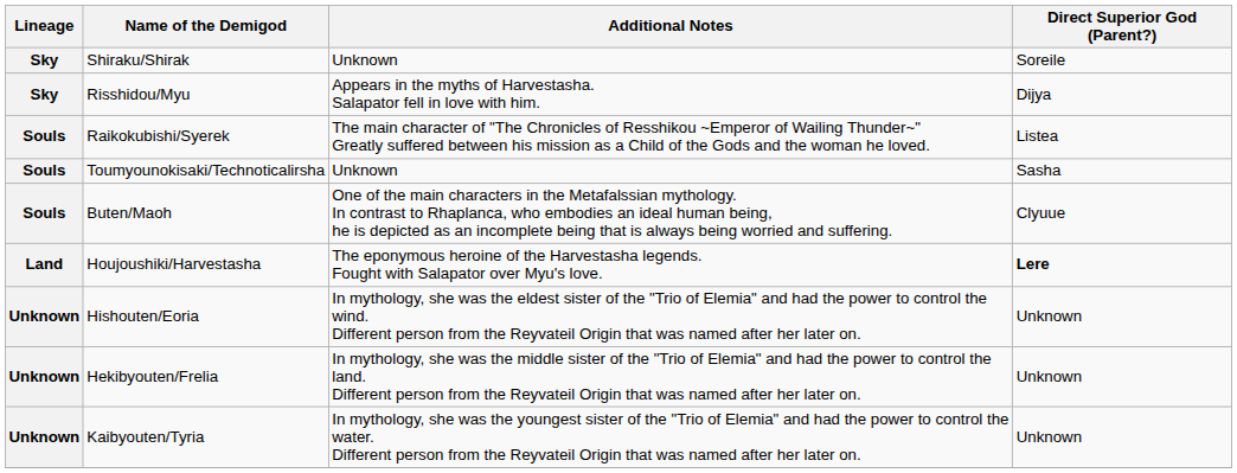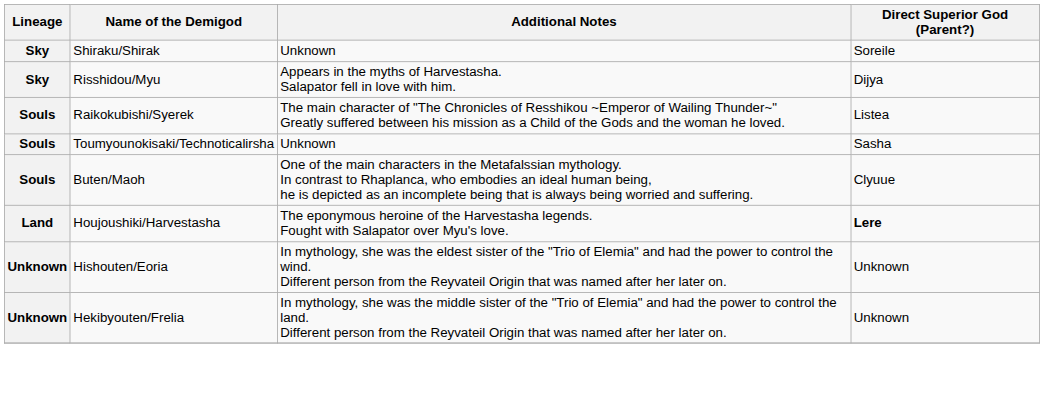 <table class="wikitable">
 <tr>
 <th>Lineage</th>
 <th>Name of the Demigod</th>
 <th>Additional Notes</th>
 <th>Direct Superior God (Parent?)</th>
 </tr>
 <tr>
 <th>Sky</th>
 <td>Shiraku/Shirak</td>
 <td>Unknown</td>
 <td>Soreile</td>
 </tr>
 <tr>
 <th>Sky</th>
 <td>Risshidou/Myu</td>
 <td>Appears in the myths of Harvestasha.<br>Salapator fell in love with him.</td>
 <td>Dijya</td>
 </tr>
 <tr>
 <th>Souls</th>
 <td>Raikokubishi/Syerek</td>
 <td>The main character of "The Chronicles of Resshikou ~Emperor of Wailing Thunder~"<br>Greatly suffered between his mission as a Child of the Gods and the woman he loved.</td>
 <td>Listea</td>
 </tr>
 <tr>
 <th>Souls</th>
 <td>Toumyounokisaki/Technoticalirsha</td>
 <td>Unknown</td>
 <td>Sasha</td>
 </tr>
 <tr>
 <th>Souls</th>
 <td>Buten/Maoh</td>
 <td>One of the main characters in the Metafalssian mythology.<br>In contrast to Rhaplanca, who embodies an ideal human being,<br>he is depicted as an incomplete being that is always being worried and suffering.</td>
 <td>Clyuue</td>
 </tr>
 <tr>
 <th>Land</th>
 <td>Houjoushiki/Harvestasha</td>
 <td>The eponymous heroine of the Harvestasha legends.<br>Fought with Salapator over Myu's love.</td>
 <td><strong>Lere</strong></td>
 </tr>
 <tr>
 <th>Unknown</th>
 <td>Hishouten/Eoria</td>
 <td>In mythology, she was the eldest sister of the "Trio of Elemia" and had the power to control the wind.<br>Different person from the Reyvateil Origin that was named after her later on.</td>
 <td>Unknown</td>
 </tr>
 <tr>
 <th>Unknown</th>
 <td>Hekibyouten/Frelia</td>
 <td>In mythology, she was the middle sister of the "Trio of Elemia" and had the power to control the land.<br>Different person from the Reyvateil Origin that was named after her later on.</td>
 <td>Unknown</td>
 </tr>
 <tr>
-<th>Unknown</th>
-<td>Kaibyouten/Tyria</td>
-<td>In mythology, she was the youngest sister of the "Trio of Elemia" and had the power to control the water.<br>Different person from the Reyvateil Origin that was named after her later on.</td>
-<td>Unknown</td>
-</tr>
-<tr>
 </tr>
 </table>
